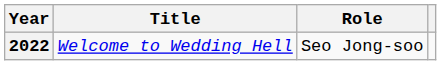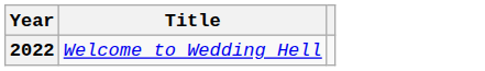 <table class="wikitable sortable plainrowheaders">
 <tr>
 <th scope="col">Year</th>
 <th scope="col">Title</th>
-<th scope="col">Role</th>
 <th scope="col" class="unsortable"></th>
 </tr>
 <tr>
 <th scope="row">2022</th>
 <td><em><a href='#'>Welcome to Wedding Hell</a></em></td>
-<td>Seo Jong-soo</td>
 <td></td>
 </tr>
 </table>
